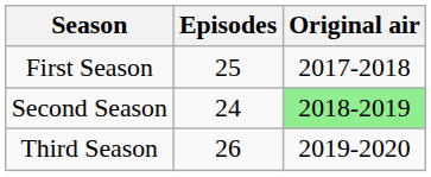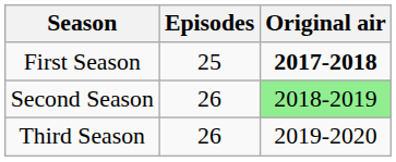 <table class="wikitable" style="text-align:center">
 <tr>
 <th>Season</th>
 <th>Episodes</th>
 <th>Original air</th>
 </tr>
 <tr>
 <td>First Season</td>
 <td>25</td>
-<td>2017-2018</td>
+<td><strong>2017-2018</strong></td>
 </tr>
 <tr>
 <td>Second Season</td>
-<td>24</td>
+<td>26</td>
 <td style="background: lightgreen;">2018-2019</td>
 </tr>
 <tr>
 <td>Third Season</td>
 <td>26</td>
 <td>2019-2020</td>
 </tr>
 </table>
